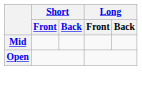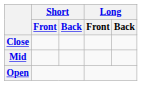 <table class="wikitable">
 <tr>
 <th rowspan=2></th>
 <th colspan=2><a href='#'>Short</a></th>
 <th colspan=2><a href='#'>Long</a></th>
 </tr>
 <tr>
 <th><a href='#'>Front</a></th>
 <th><a href='#'>Back</a></th>
 <th>Front</th>
 <th>Back</th>
+</tr>
+<tr align=center>
+<th><a href='#'>Close</a></th>
+<td></td>
+<td></td>
+<td></td>
+<td></td>
 </tr>
 <tr align=center>
 <th><a href='#'>Mid</a></th>
 <td></td>
 <td></td>
 <td></td>
 <td></td>
 </tr>
 <tr align=center>
 <th><a href='#'>Open</a></th>
 <td colspan=2></td>
 <td colspan=2></td>
 </tr>
 </table>
